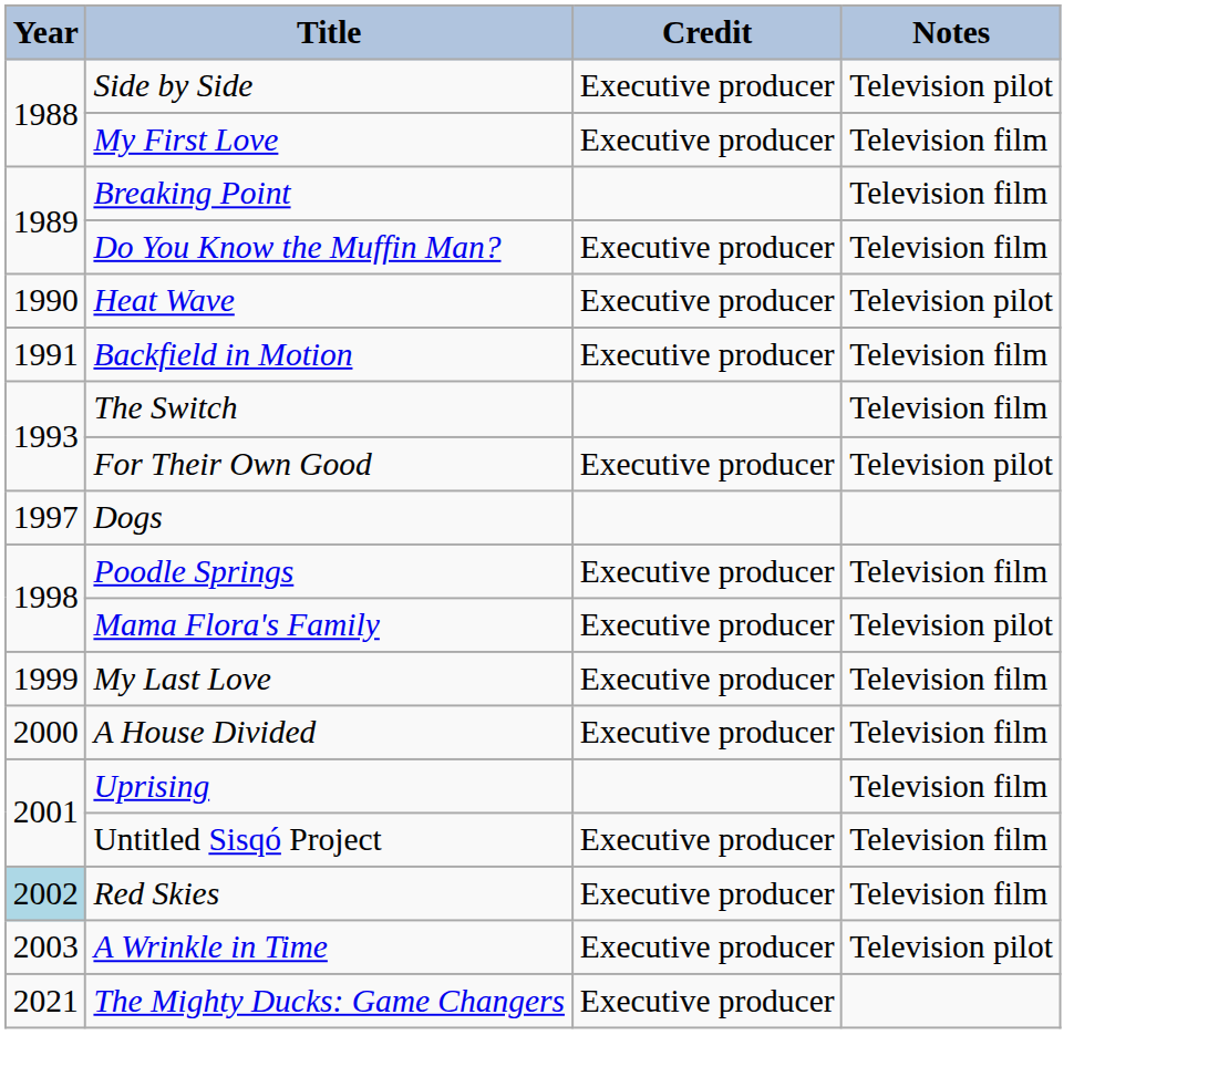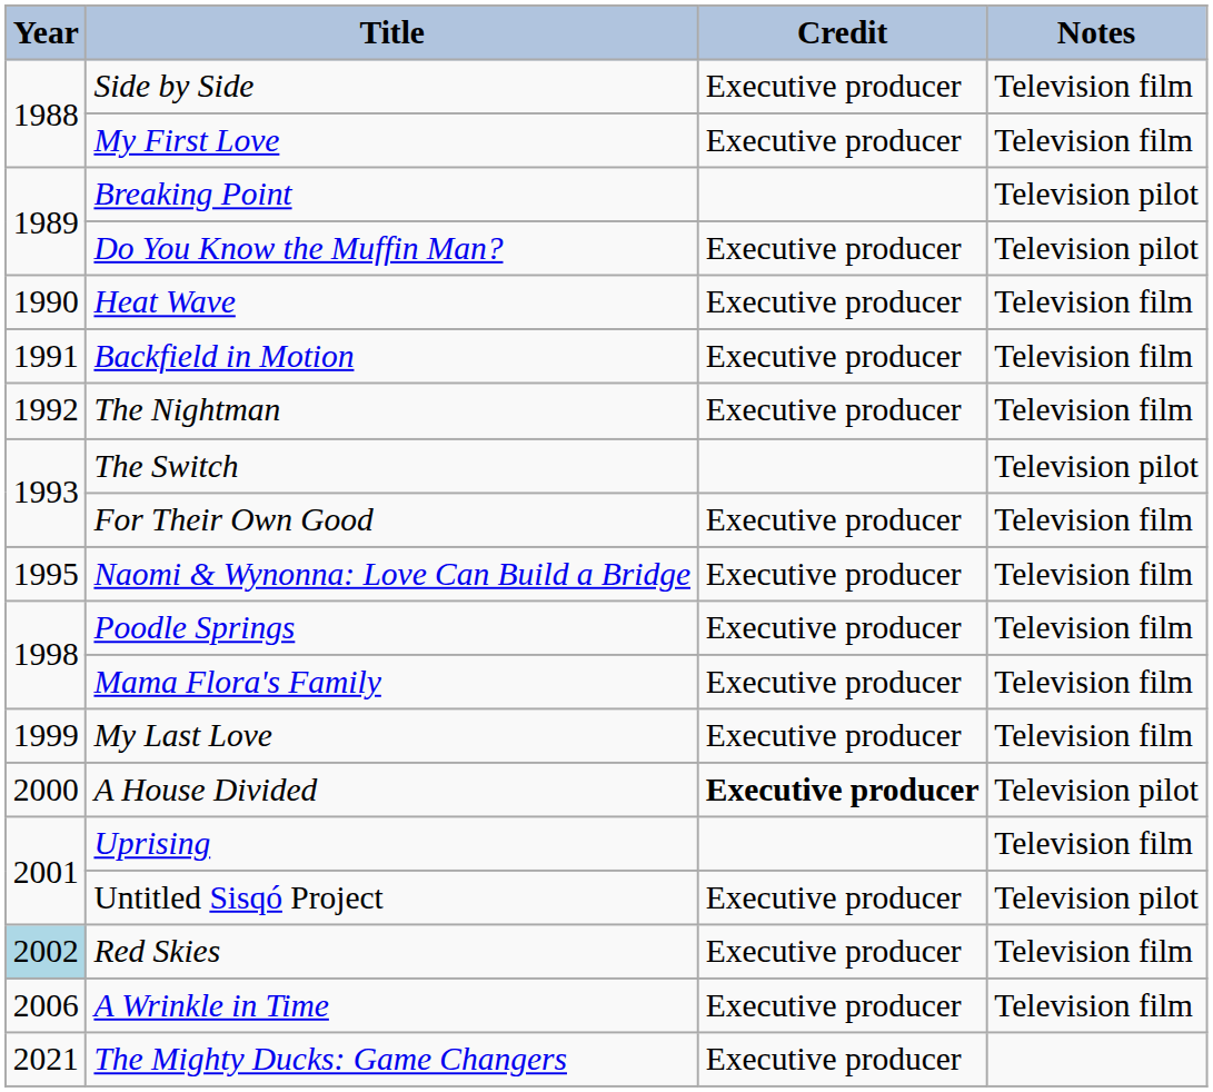 <table class="wikitable" style="font-size:95%;">
 <tr>
 <th style="background:#B0C4DE;">Year</th>
 <th style="background:#B0C4DE;">Title</th>
 <th style="background:#B0C4DE;">Credit</th>
 <th style="background:#B0C4DE;">Notes</th>
 </tr>
 <tr>
 <td rowspan=2>1988</td>
 <td><em>Side by Side</em></td>
 <td>Executive producer</td>
-<td>Television pilot</td>
+<td>Television film</td>
 </tr>
 <tr>
 <td><em><a href='#'>My First Love</a></em></td>
 <td>Executive producer</td>
 <td>Television film</td>
 </tr>
 <tr>
 <td rowspan=2>1989</td>
 <td><em><a href='#'>Breaking Point</a></em></td>
 <td></td>
-<td>Television film</td>
+<td>Television pilot</td>
 </tr>
 <tr>
 <td><em><a href='#'>Do You Know the Muffin Man?</a></em></td>
 <td>Executive producer</td>
-<td>Television film</td>
+<td>Television pilot</td>
 </tr>
 <tr>
 <td>1990</td>
 <td><em><a href='#'>Heat Wave</a></em></td>
 <td>Executive producer</td>
-<td>Television pilot</td>
+<td>Television film</td>
 </tr>
 <tr>
 <td>1991</td>
 <td><em><a href='#'>Backfield in Motion</a></em></td>
 <td>Executive producer</td>
 <td>Television film</td>
 </tr>
 <tr>
+<td>1992</td>
+<td><em>The Nightman</em></td>
+<td>Executive producer</td>
+<td>Television film</td>
+</tr>
+<tr>
 <td rowspan=2>1993</td>
 <td><em>The Switch</em></td>
 <td></td>
-<td>Television film</td>
+<td>Television pilot</td>
 </tr>
 <tr>
 <td><em>For Their Own Good</em></td>
 <td>Executive producer</td>
-<td>Television pilot</td>
+<td>Television film</td>
 </tr>
 <tr>
-<td>1997</td>
-<td><em>Dogs</em></td>
-<td></td>
-<td></td>
+<td>1995</td>
+<td><em><a href='#'>Naomi & Wynonna: Love Can Build a Bridge</a></em></td>
+<td>Executive producer</td>
+<td>Television film</td>
 </tr>
 <tr>
 <td rowspan=2>1998</td>
 <td><em><a href='#'>Poodle Springs</a></em></td>
 <td>Executive producer</td>
 <td>Television film</td>
 </tr>
 <tr>
 <td><em><a href='#'>Mama Flora's Family</a></em></td>
 <td>Executive producer</td>
-<td>Television pilot</td>
+<td>Television film</td>
 </tr>
 <tr>
 <td>1999</td>
 <td><em>My Last Love</em></td>
 <td>Executive producer</td>
 <td>Television film</td>
 </tr>
 <tr>
 <td>2000</td>
 <td><em>A House Divided</em></td>
-<td>Executive producer</td>
-<td>Television film</td>
+<td><strong>Executive producer</strong></td>
+<td>Television pilot</td>
 </tr>
 <tr>
 <td rowspan=2>2001</td>
 <td><em><a href='#'>Uprising</a></em></td>
 <td></td>
 <td>Television film</td>
 </tr>
 <tr>
 <td>Untitled <a href='#'>Sisqó</a> Project</td>
 <td>Executive producer</td>
-<td>Television film</td>
+<td>Television pilot</td>
 </tr>
 <tr>
 <td style="background: lightblue;">2002</td>
 <td><em>Red Skies</em></td>
 <td>Executive producer</td>
 <td>Television film</td>
 </tr>
 <tr>
-<td>2003</td>
+<td>2006</td>
 <td><em><a href='#'>A Wrinkle in Time</a></em></td>
 <td>Executive producer</td>
-<td>Television pilot</td>
+<td>Television film</td>
 </tr>
 <tr>
 <td>2021</td>
 <td><em><a href='#'>The Mighty Ducks: Game Changers</a></em></td>
 <td>Executive producer</td>
 <td></td>
 </tr>
 </table>
